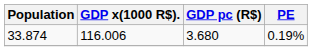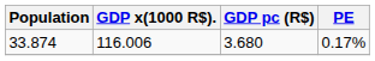 <table class="wikitable" border="1">
 <tr>
 <th>Population </th>
 <th><a href='#'>GDP</a> x(1000 R$).</th>
 <th><a href='#'>GDP pc</a> (R$)</th>
 <th><a href='#'>PE</a></th>
 </tr>
 <tr>
 <td>33.874</td>
 <td>116.006</td>
 <td>3.680</td>
-<td>0.19%</td>
+<td>0.17%</td>
 </tr>
 <tr>
 </tr>
 </table>
